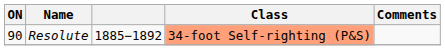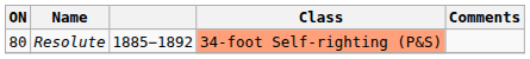 <table class="wikitable">
 <tr>
 <th>ON</th>
 <th>Name</th>
 <th></th>
 <th>Class</th>
 <th>Comments</th>
 </tr>
 <tr>
-<td>90</td>
+<td>80</td>
 <td><em>Resolute</em></td>
 <td>1885−1892</td>
 <td style="background: lightsalmon;">34-foot Self-righting (P&S)</td>
 <td></td>
 </tr>
 <tr>
 </tr>
 </table>
